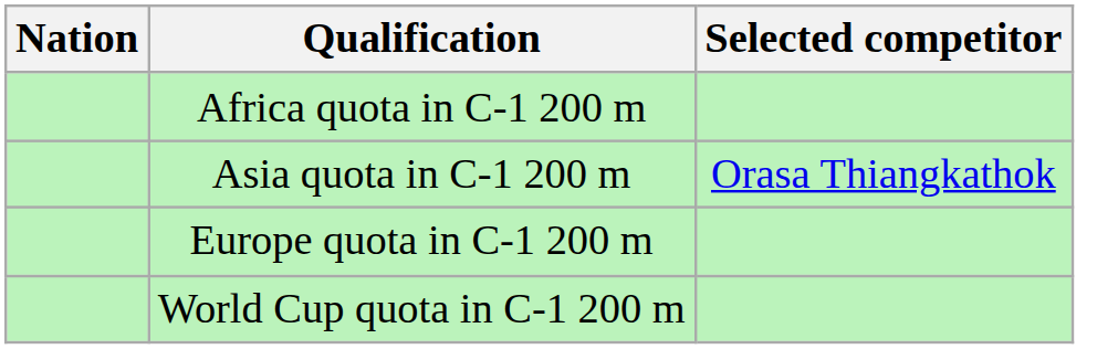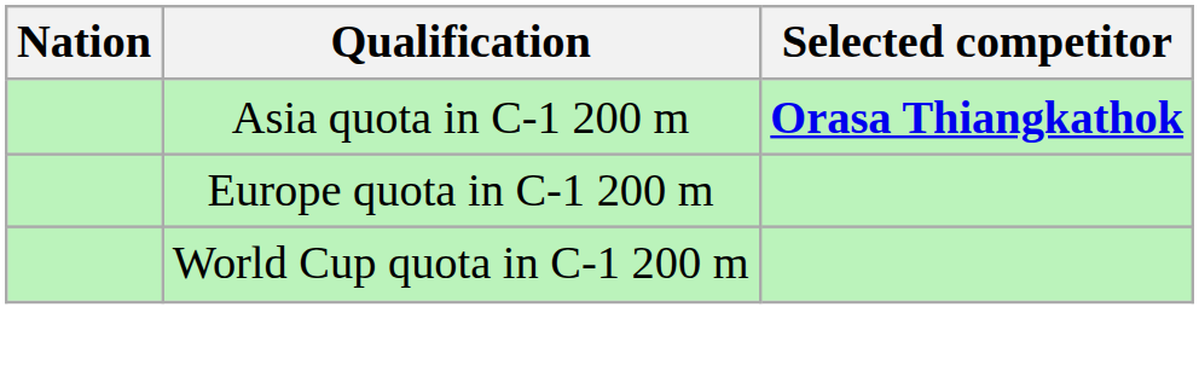 <table class="wikitable" style="text-align:center">
 <tr>
 <th>Nation</th>
 <th>Qualification</th>
 <th>Selected competitor</th>
 </tr>
 <tr bgcolor=bbf3bb>
 <td align="left"></td>
-<td>Africa quota in C-1 200 m</td>
-<td></td>
-</tr>
-<tr bgcolor=bbf3bb>
-<td align="left"></td>
 <td>Asia quota in C-1 200 m</td>
-<td><a href='#'>Orasa Thiangkathok</a></td>
+<td><strong><a href='#'>Orasa Thiangkathok</a></strong></td>
 </tr>
 <tr bgcolor=bbf3bb>
 <td align="left"></td>
 <td>Europe quota in C-1 200 m</td>
 <td></td>
 </tr>
 <tr bgcolor=bbf3bb>
 <td align="left"></td>
 <td>World Cup quota in C-1 200 m</td>
 <td></td>
 </tr>
 </table>
